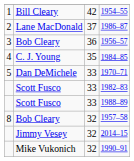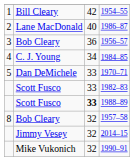 <table class="wikitable">
 <tr>
 </tr>
 <tr>
 <td>1</td>
 <td><a href='#'>Bill Cleary</a></td>
 <td>42</td>
 <td style="font-size:80%;"><a href='#'>1954–55</a></td>
 </tr>
 <tr>
 <td>2</td>
 <td><a href='#'>Lane MacDonald</a></td>
-<td>37</td>
+<td>40</td>
 <td style="font-size:80%;"><a href='#'>1986–87</a></td>
 </tr>
 <tr>
 <td>3</td>
 <td><a href='#'>Bob Cleary</a></td>
 <td>36</td>
 <td style="font-size:80%;"><a href='#'>1956–57</a></td>
 </tr>
 <tr>
 <td>4</td>
 <td><a href='#'>C. J. Young</a></td>
-<td>35</td>
+<td>34</td>
 <td style="font-size:80%;"><a href='#'>1984–85</a></td>
 </tr>
 <tr>
 <td>5</td>
 <td><a href='#'>Dan DeMichele</a></td>
 <td>33</td>
 <td style="font-size:80%;"><a href='#'>1970–71</a></td>
 </tr>
 <tr>
 <td></td>
 <td><a href='#'>Scott Fusco</a></td>
 <td>33</td>
 <td style="font-size:80%;"><a href='#'>1982–83</a></td>
 </tr>
 <tr>
 <td></td>
 <td><a href='#'>Scott Fusco</a></td>
-<td>33</td>
+<td><strong>33</strong></td>
 <td style="font-size:80%;"><a href='#'>1988–89</a></td>
 </tr>
 <tr>
 <td>8</td>
 <td><a href='#'>Bob Cleary</a></td>
 <td>32</td>
 <td style="font-size:80%;"><a href='#'>1957–58</a></td>
 </tr>
 <tr>
 <td></td>
 <td><a href='#'>Jimmy Vesey</a></td>
 <td>32</td>
 <td style="font-size:80%;"><a href='#'>2014–15</a></td>
 </tr>
 <tr>
 <td></td>
 <td>Mike Vukonich</td>
 <td>32</td>
 <td style="font-size:80%;"><a href='#'>1990–91</a></td>
 </tr>
 </table>
